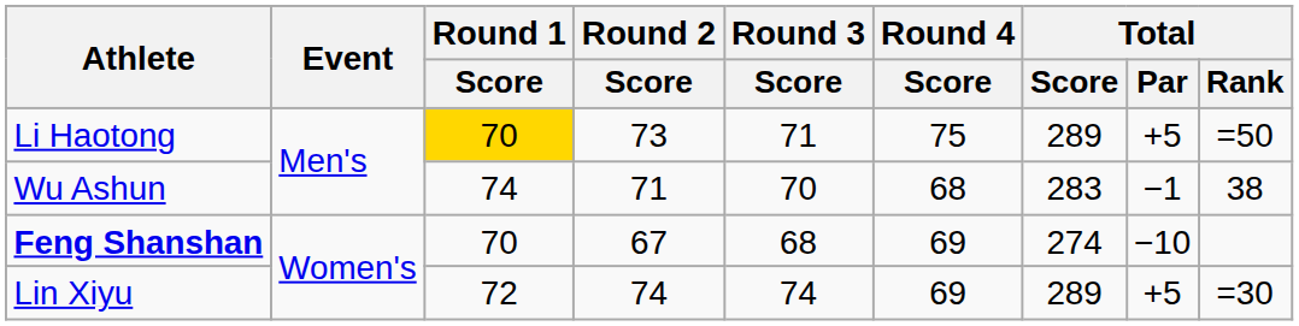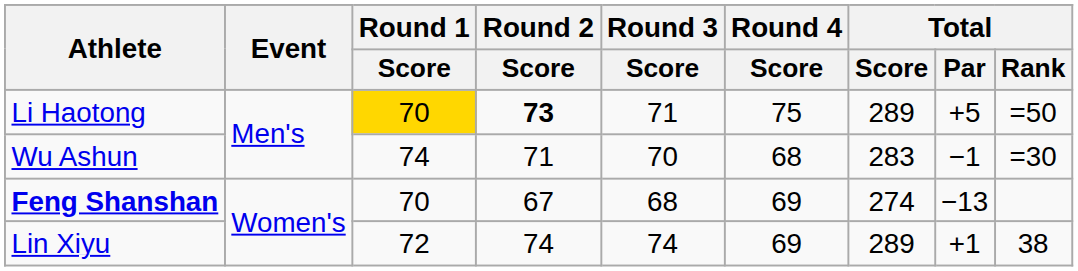 <table class=wikitable style="font-size:90%;">
 <tr>
 <th rowspan=2>Athlete</th>
 <th rowspan=2>Event</th>
 <th>Round 1</th>
 <th>Round 2</th>
 <th>Round 3</th>
 <th>Round 4</th>
 <th colspan=3>Total</th>
 </tr>
 <tr style="font-size:95%">
 <th>Score</th>
 <th>Score</th>
 <th>Score</th>
 <th>Score</th>
 <th>Score</th>
 <th>Par</th>
 <th>Rank</th>
 </tr>
 <tr align=center>
 <td align=left><a href='#'>Li Haotong</a></td>
 <td align=left rowspan=2><a href='#'>Men's</a></td>
 <td style="background: gold;">70</td>
-<td>73</td>
+<td><strong>73</strong></td>
 <td>71</td>
 <td>75</td>
 <td>289</td>
 <td>+5</td>
 <td>=50</td>
 </tr>
 <tr align=center>
 <td align=left><a href='#'>Wu Ashun</a></td>
 <td>74</td>
 <td>71</td>
 <td>70</td>
 <td>68</td>
 <td>283</td>
 <td>−1</td>
-<td>38</td>
+<td>=30</td>
 </tr>
 <tr align=center>
 <td align=left><strong><a href='#'>Feng Shanshan</a></strong></td>
 <td align=left rowspan=2><a href='#'>Women's</a></td>
 <td>70</td>
 <td>67</td>
 <td>68</td>
 <td>69</td>
 <td>274</td>
-<td>−10</td>
+<td>−13</td>
 <td></td>
 </tr>
 <tr align=center>
 <td align=left><a href='#'>Lin Xiyu</a></td>
 <td>72</td>
 <td>74</td>
 <td>74</td>
 <td>69</td>
 <td>289</td>
-<td>+5</td>
-<td>=30</td>
+<td>+1</td>
+<td>38</td>
 </tr>
 </table>
